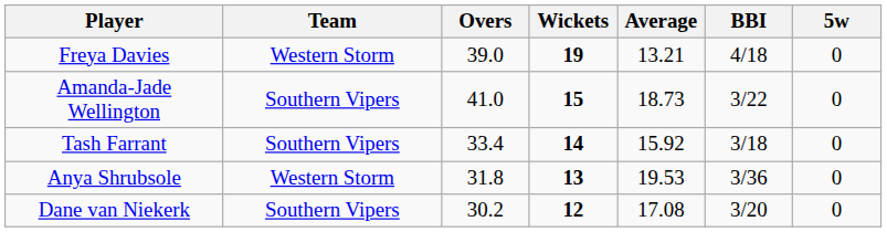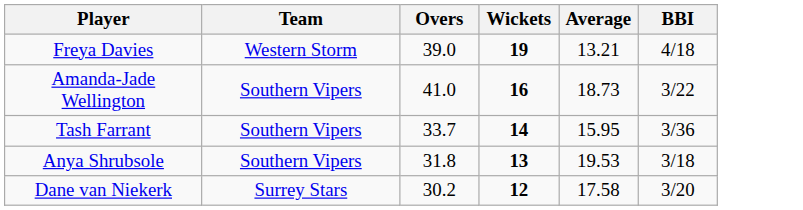 <table class="wikitable" style="text-align:center">
 <tr>
 <th width=160>Player</th>
 <th width=160>Team</th>
 <th width=60>Overs</th>
 <th width=60>Wickets</th>
 <th width=60>Average</th>
 <th width=60>BBI</th>
-<th width=60>5w</th>
 </tr>
 <tr>
 <td><a href='#'>Freya Davies</a></td>
 <td><a href='#'>Western Storm</a></td>
 <td>39.0</td>
 <td><strong>19</strong></td>
 <td>13.21</td>
 <td>4/18</td>
-<td>0</td>
 </tr>
 <tr>
 <td><a href='#'>Amanda-Jade Wellington</a></td>
 <td><a href='#'>Southern Vipers</a></td>
 <td>41.0</td>
-<td><strong>15</strong></td>
+<td><strong>16</strong></td>
 <td>18.73</td>
 <td>3/22</td>
-<td>0</td>
 </tr>
 <tr>
 <td><a href='#'>Tash Farrant</a></td>
 <td><a href='#'>Southern Vipers</a></td>
-<td>33.4</td>
+<td>33.7</td>
 <td><strong>14</strong></td>
-<td>15.92</td>
-<td>3/18</td>
-<td>0</td>
+<td>15.95</td>
+<td>3/36</td>
 </tr>
 <tr>
 <td><a href='#'>Anya Shrubsole</a></td>
-<td><a href='#'>Western Storm</a></td>
+<td><a href='#'>Southern Vipers</a></td>
 <td>31.8</td>
 <td><strong>13</strong></td>
 <td>19.53</td>
-<td>3/36</td>
-<td>0</td>
+<td>3/18</td>
 </tr>
 <tr>
 <td><a href='#'>Dane van Niekerk</a></td>
-<td><a href='#'>Southern Vipers</a></td>
+<td><a href='#'>Surrey Stars</a></td>
 <td>30.2</td>
 <td><strong>12</strong></td>
-<td>17.08</td>
+<td>17.58</td>
 <td>3/20</td>
-<td>0</td>
 </tr>
 </table>
